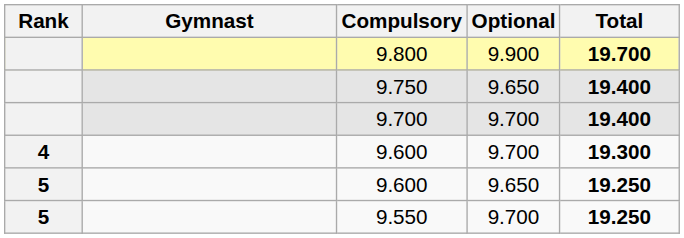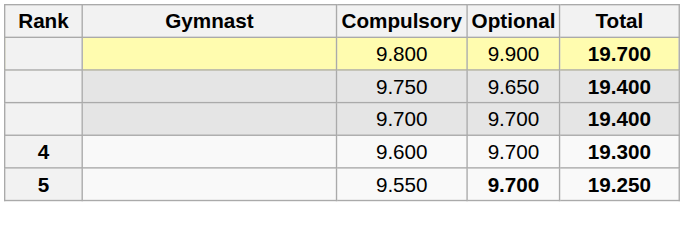 <table class="wikitable sortable" style="text-align:center; font-size:95%">
 <tr>
 <th scope="col" style="width:50px;">Rank</th>
 <th scope="col" style="width:180px;">Gymnast</th>
 <th scope="col" style="width:50px;">Compulsory</th>
 <th scope="col" style="width:50px;">Optional</th>
 <th scope="col" style="width:80px;">Total</th>
 </tr>
 <tr style="background:#fffcaf;">
 <th scope=row style="text-align:center"></th>
 <td style="text-align:left;"></td>
 <td>9.800</td>
 <td>9.900</td>
 <td><strong>19.700</strong></td>
 </tr>
 <tr style="background:#e5e5e5;">
 <th scope=row style="text-align:center"></th>
 <td style="text-align:left;"></td>
 <td>9.750</td>
 <td>9.650</td>
 <td><strong>19.400</strong></td>
 </tr>
 <tr style="background:#e5e5e5;">
 <th scope=row style="text-align:center"></th>
 <td style="text-align:left;"></td>
 <td>9.700</td>
 <td>9.700</td>
 <td><strong>19.400</strong></td>
 </tr>
 <tr>
 <th scope=row style="text-align:center">4</th>
 <td style="text-align:left;"></td>
 <td>9.600</td>
 <td>9.700</td>
 <td><strong>19.300</strong></td>
 </tr>
 <tr>
 <th scope=row style="text-align:center">5</th>
 <td style="text-align:left;"></td>
-<td>9.600</td>
-<td>9.650</td>
-<td><strong>19.250</strong></td>
-</tr>
-<tr>
-<th scope=row style="text-align:center">5</th>
-<td style="text-align:left;"></td>
 <td>9.550</td>
-<td>9.700</td>
+<td><strong>9.700</strong></td>
 <td><strong>19.250</strong></td>
 </tr>
 </table>
